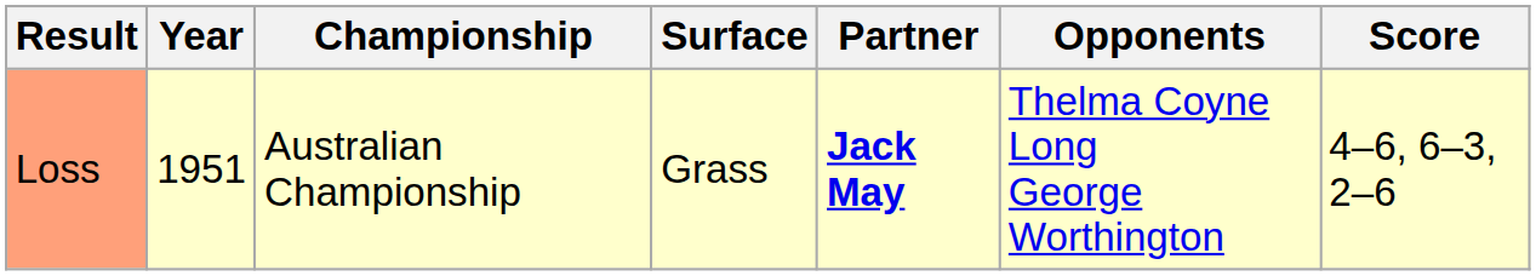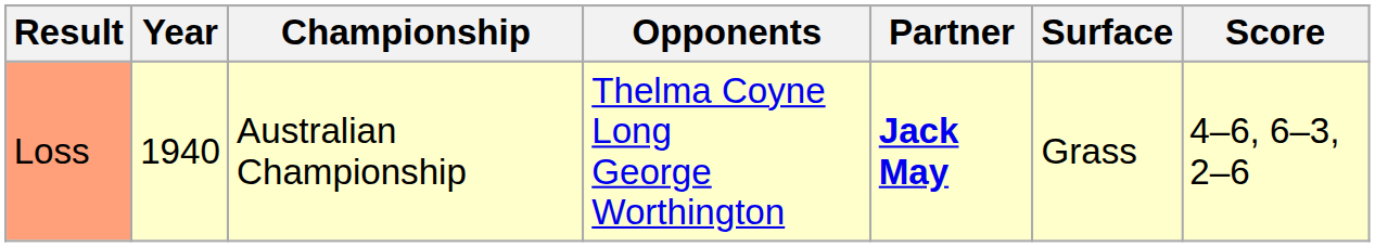 <table class="sortable wikitable">
 <tr>
 <th>Result</th>
 <th>Year</th>
 <th>Championship</th>
+<th>Opponents</th>
+<th>Partner</th>
 <th>Surface</th>
-<th>Partner</th>
-<th>Opponents</th>
 <th>Score</th>
 </tr>
 <tr style="background:#ffc;">
 <td style="background:#ffa07a;">Loss</td>
-<td>1951</td>
+<td>1940</td>
 <td>Australian Championship</td>
+<td> <a href='#'>Thelma Coyne Long</a> <br>  <a href='#'>George Worthington</a></td>
+<td><strong> <a href='#'>Jack May</a></strong></td>
 <td>Grass</td>
-<td><strong> <a href='#'>Jack May</a></strong></td>
-<td> <a href='#'>Thelma Coyne Long</a> <br>  <a href='#'>George Worthington</a></td>
 <td>4–6, 6–3, 2–6</td>
 </tr>
 </table>
